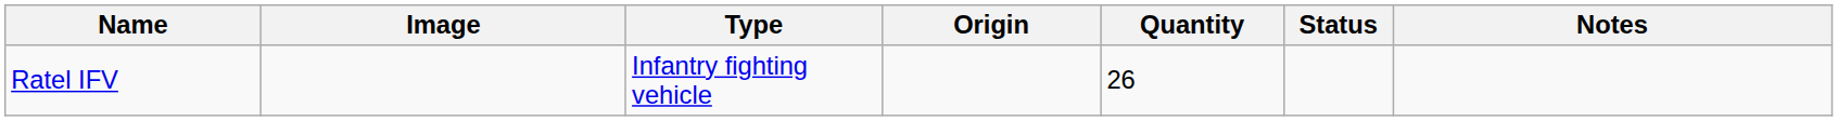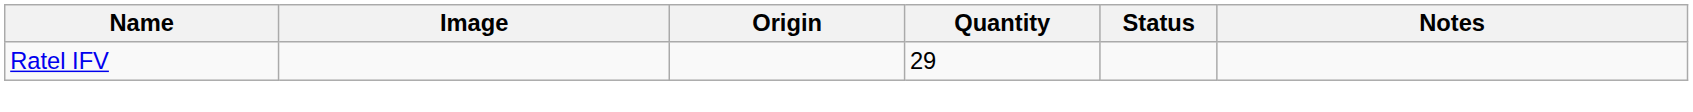 <table class="wikitable" style="width:90%;">
 <tr>
 <th width=14%>Name</th>
 <th width=20%>Image</th>
-<th width=14%>Type</th>
 <th width=12%>Origin</th>
 <th width=10%>Quantity</th>
 <th width=06%>Status</th>
 <th width=24%>Notes</th>
 </tr>
 <tr>
 <td><a href='#'>Ratel IFV</a></td>
 <td></td>
-<td><a href='#'>Infantry fighting vehicle</a></td>
 <td></td>
-<td>26</td>
+<td>29</td>
 <td></td>
 <td></td>
 </tr>
 </table>
